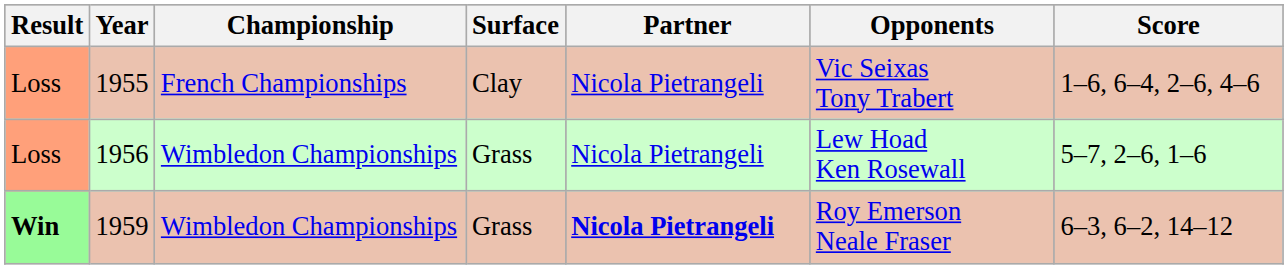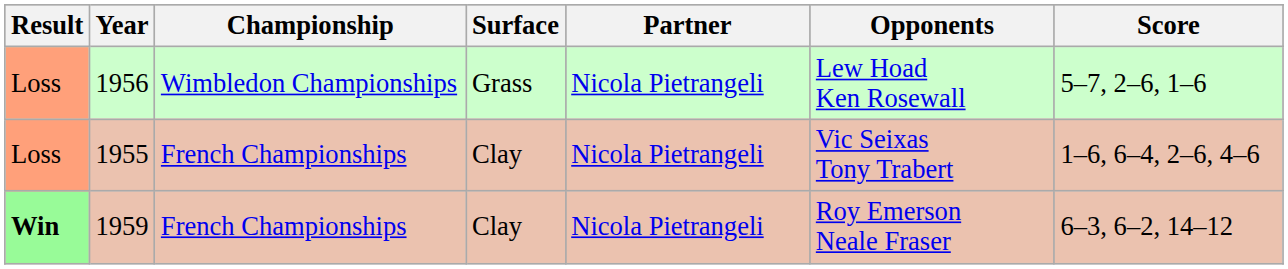 <table class="sortable wikitable">
 <tr>
 <th style="width:40px">Result</th>
 <th style="width:30px">Year</th>
 <th style="width:180px">Championship</th>
 <th style="width:50px">Surface</th>
 <th style="width:140px">Partner</th>
 <th style="width:140px">Opponents</th>
 <th style="width:130px" class="unsortable">Score</th>
-</tr>
-<tr style="background:#ebc2af;">
-<td style="background:#ffa07a;">Loss</td>
-<td>1955</td>
-<td><a href='#'>French Championships</a></td>
-<td>Clay</td>
-<td> <a href='#'>Nicola Pietrangeli</a></td>
-<td> <a href='#'>Vic Seixas</a> <br>  <a href='#'>Tony Trabert</a></td>
-<td>1–6, 6–4, 2–6, 4–6</td>
 </tr>
 <tr style="background:#cfc;">
 <td style="background:#ffa07a;">Loss</td>
 <td>1956</td>
 <td><a href='#'>Wimbledon Championships</a></td>
 <td>Grass</td>
 <td> <a href='#'>Nicola Pietrangeli</a></td>
 <td> <a href='#'>Lew Hoad</a> <br>  <a href='#'>Ken Rosewall</a></td>
 <td>5–7, 2–6, 1–6</td>
 </tr>
 <tr style="background:#ebc2af;">
+<td style="background:#ffa07a;">Loss</td>
+<td>1955</td>
+<td><a href='#'>French Championships</a></td>
+<td>Clay</td>
+<td> <a href='#'>Nicola Pietrangeli</a></td>
+<td> <a href='#'>Vic Seixas</a> <br>  <a href='#'>Tony Trabert</a></td>
+<td>1–6, 6–4, 2–6, 4–6</td>
+</tr>
+<tr style="background:#ebc2af;">
 <td style="background:#98fb98;"><strong>Win</strong></td>
 <td>1959</td>
-<td><a href='#'>Wimbledon Championships</a></td>
-<td>Grass</td>
-<td><strong> <a href='#'>Nicola Pietrangeli</a></strong></td>
+<td><a href='#'>French Championships</a></td>
+<td>Clay</td>
+<td> <a href='#'>Nicola Pietrangeli</a></td>
 <td> <a href='#'>Roy Emerson</a> <br>  <a href='#'>Neale Fraser</a></td>
 <td>6–3, 6–2, 14–12</td>
 </tr>
 </table>
